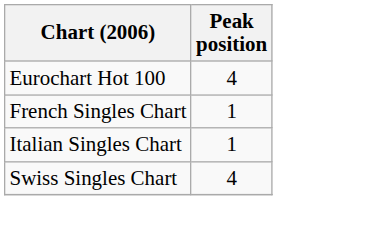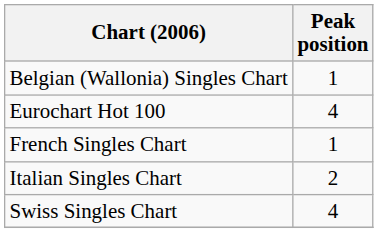 <table class="wikitable sortable">
 <tr>
 <th>Chart (2006)</th>
 <th>Peak<br>position</th>
+</tr>
+<tr>
+<td>Belgian (Wallonia) Singles Chart</td>
+<td align="center">1</td>
 </tr>
 <tr>
 <td>Eurochart Hot 100</td>
 <td align="center">4</td>
 </tr>
 <tr>
 <td>French Singles Chart</td>
 <td align="center">1</td>
 </tr>
 <tr>
 <td>Italian Singles Chart</td>
-<td align="center">1</td>
+<td align="center">2</td>
 </tr>
 <tr>
 <td>Swiss Singles Chart</td>
 <td align="center">4</td>
 </tr>
 <tr>
 </tr>
 </table>
